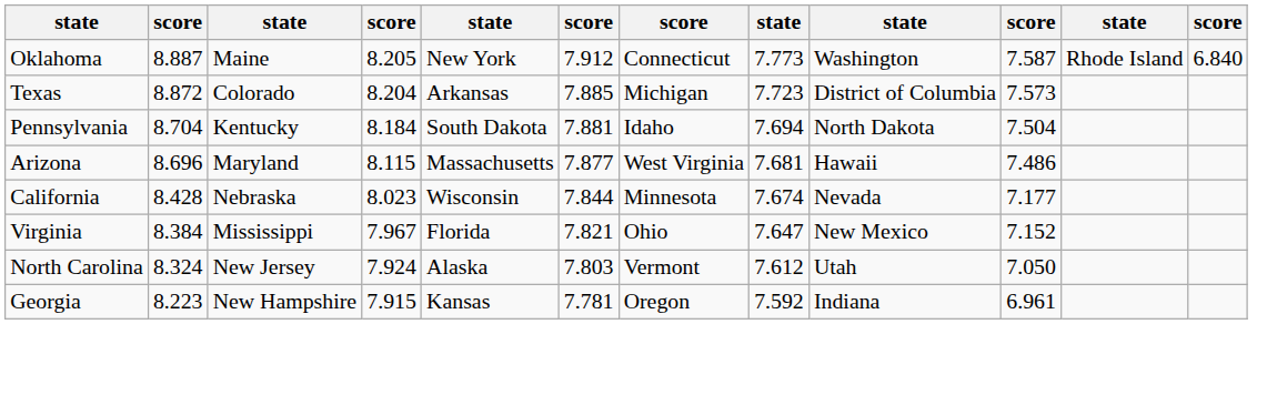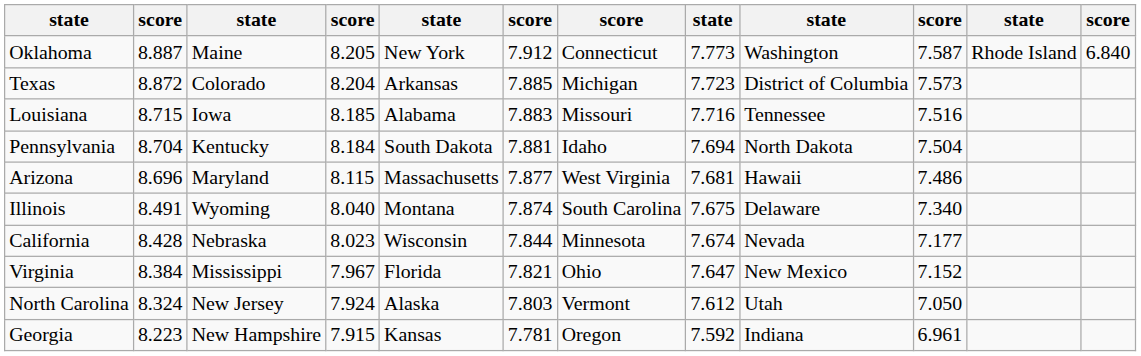 <table class="wikitable">
 <tr>
 <th>state</th>
 <th>score</th>
 <th>state</th>
 <th>score</th>
 <th>state</th>
 <th>score</th>
 <th>score</th>
 <th>state</th>
 <th>state</th>
 <th>score</th>
 <th>state</th>
 <th>score</th>
 </tr>
 <tr>
 <td><strong></strong> Oklahoma</td>
 <td>8.887</td>
 <td><strong></strong> Maine</td>
 <td>8.205</td>
 <td><strong></strong> New York</td>
 <td>7.912</td>
 <td><strong></strong> Connecticut</td>
 <td>7.773</td>
 <td><strong></strong> Washington</td>
 <td>7.587</td>
 <td><strong></strong> Rhode Island</td>
 <td>6.840</td>
 </tr>
 <tr>
 <td><strong></strong> Texas</td>
 <td>8.872</td>
 <td><strong></strong> Colorado</td>
 <td>8.204</td>
 <td><strong></strong> Arkansas</td>
 <td>7.885</td>
 <td><strong></strong> Michigan</td>
 <td>7.723</td>
 <td><strong></strong> District of Columbia</td>
 <td>7.573</td>
 <td></td>
 <td></td>
 </tr>
 <tr>
+<td><strong></strong> Louisiana</td>
+<td>8.715</td>
+<td><strong></strong> Iowa</td>
+<td>8.185</td>
+<td><strong></strong> Alabama</td>
+<td>7.883</td>
+<td><strong></strong> Missouri</td>
+<td>7.716</td>
+<td><strong></strong> Tennessee</td>
+<td>7.516</td>
+<td></td>
+<td></td>
+</tr>
+<tr>
 <td><strong></strong> Pennsylvania</td>
 <td>8.704</td>
 <td><strong></strong> Kentucky</td>
 <td>8.184</td>
 <td><strong></strong> South Dakota</td>
 <td>7.881</td>
 <td><strong></strong> Idaho</td>
 <td>7.694</td>
 <td><strong></strong> North Dakota</td>
 <td>7.504</td>
 <td></td>
 <td></td>
 </tr>
 <tr>
 <td><strong></strong> Arizona</td>
 <td>8.696</td>
 <td><strong></strong> Maryland</td>
 <td>8.115</td>
 <td><strong></strong> Massachusetts</td>
 <td>7.877</td>
 <td><strong></strong> West Virginia</td>
 <td>7.681</td>
 <td><strong></strong> Hawaii</td>
 <td>7.486</td>
+<td></td>
+<td></td>
+</tr>
+<tr>
+<td><strong></strong> Illinois</td>
+<td>8.491</td>
+<td><strong></strong> Wyoming</td>
+<td>8.040</td>
+<td><strong></strong> Montana</td>
+<td>7.874</td>
+<td><strong></strong> South Carolina</td>
+<td>7.675</td>
+<td><strong></strong> Delaware</td>
+<td>7.340</td>
 <td></td>
 <td></td>
 </tr>
 <tr>
 <td><strong></strong> California</td>
 <td>8.428</td>
 <td><strong></strong> Nebraska</td>
 <td>8.023</td>
 <td><strong></strong> Wisconsin</td>
 <td>7.844</td>
 <td><strong></strong> Minnesota</td>
 <td>7.674</td>
 <td><strong></strong> Nevada</td>
 <td>7.177</td>
 <td></td>
 <td></td>
 </tr>
 <tr>
 <td><strong></strong> Virginia</td>
 <td>8.384</td>
 <td><strong></strong> Mississippi</td>
 <td>7.967</td>
 <td><strong></strong> Florida</td>
 <td>7.821</td>
 <td><strong></strong> Ohio</td>
 <td>7.647</td>
 <td><strong></strong> New Mexico</td>
 <td>7.152</td>
 <td></td>
 <td></td>
 </tr>
 <tr>
 <td><strong></strong> North Carolina</td>
 <td>8.324</td>
 <td><strong></strong> New Jersey</td>
 <td>7.924</td>
 <td><strong></strong> Alaska</td>
 <td>7.803</td>
 <td><strong></strong> Vermont</td>
 <td>7.612</td>
 <td><strong></strong> Utah</td>
 <td>7.050</td>
 <td></td>
 <td></td>
 </tr>
 <tr>
 <td><strong></strong> Georgia</td>
 <td>8.223</td>
 <td><strong></strong> New Hampshire</td>
 <td>7.915</td>
 <td><strong></strong> Kansas</td>
 <td>7.781</td>
 <td><strong></strong> Oregon</td>
 <td>7.592</td>
 <td><strong></strong> Indiana</td>
 <td>6.961</td>
 <td></td>
 <td></td>
 </tr>
 </table>
